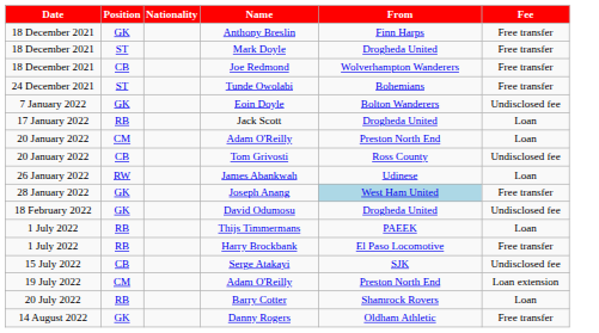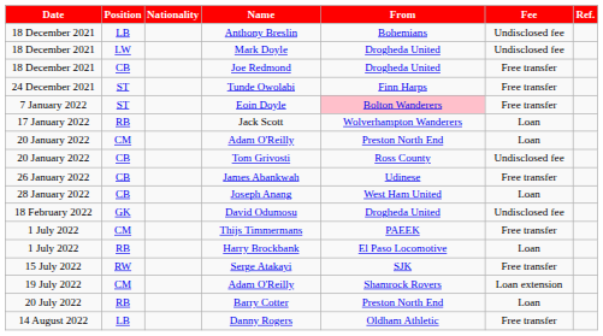 <table class="wikitable"  style="text-align:center; font-size:90%; ">
 <tr>
 <th style="background:red; color:#FFFFFF; width:120px;">Date</th>
 <th style="background:red; color:#FFFFFF; width:50px;">Position</th>
 <th style="background:red; color:#FFFFFF; width:50px;">Nationality</th>
 <th style="background:red; color:#FFFFFF; width:150px;">Name</th>
 <th style="background:red; color:#FFFFFF; width:210px;">From</th>
 <th style="background:red; color:#FFFFFF; width:110px;">Fee</th>
+<th style="background:red; color:#FFFFFF; width:25px;">Ref.</th>
 </tr>
 <tr>
 <td>18 December 2021</td>
-<td><a href='#'>GK</a></td>
+<td><a href='#'>LB</a></td>
 <td></td>
 <td><a href='#'>Anthony Breslin</a></td>
-<td> <a href='#'>Finn Harps</a></td>
-<td>Free transfer</td>
+<td> <a href='#'>Bohemians</a></td>
+<td>Undisclosed fee</td>
+<td></td>
 </tr>
 <tr>
 <td>18 December 2021</td>
-<td><a href='#'>ST</a></td>
+<td><a href='#'>LW</a></td>
 <td></td>
 <td><a href='#'>Mark Doyle</a></td>
 <td> <a href='#'>Drogheda United</a></td>
-<td>Free transfer</td>
+<td>Undisclosed fee</td>
+<td></td>
 </tr>
 <tr>
 <td>18 December 2021</td>
 <td><a href='#'>CB</a></td>
 <td></td>
 <td><a href='#'>Joe Redmond</a></td>
-<td> <a href='#'>Wolverhampton Wanderers</a></td>
+<td> <a href='#'>Drogheda United</a></td>
 <td>Free transfer</td>
+<td></td>
 </tr>
 <tr>
 <td>24 December 2021</td>
 <td><a href='#'>ST</a></td>
 <td></td>
 <td><a href='#'>Tunde Owolabi</a></td>
-<td> <a href='#'>Bohemians</a></td>
+<td> <a href='#'>Finn Harps</a></td>
 <td>Free transfer</td>
+<td></td>
 </tr>
 <tr>
 <td>7 January 2022</td>
-<td><a href='#'>GK</a></td>
+<td><a href='#'>ST</a></td>
 <td></td>
 <td><a href='#'>Eoin Doyle</a></td>
-<td> <a href='#'>Bolton Wanderers</a></td>
-<td>Undisclosed fee</td>
+<td style="background: pink;"> <a href='#'>Bolton Wanderers</a></td>
+<td>Free transfer</td>
+<td></td>
 </tr>
 <tr>
 <td>17 January 2022</td>
 <td><a href='#'>RB</a></td>
 <td></td>
 <td>Jack Scott</td>
-<td> <a href='#'>Drogheda United</a></td>
+<td> <a href='#'>Wolverhampton Wanderers</a></td>
 <td>Loan</td>
+<td></td>
 </tr>
 <tr>
 <td>20 January 2022</td>
 <td><a href='#'>CM</a></td>
 <td></td>
 <td><a href='#'>Adam O'Reilly</a></td>
 <td> <a href='#'>Preston North End</a></td>
 <td>Loan</td>
+<td></td>
 </tr>
 <tr>
 <td>20 January 2022</td>
 <td><a href='#'>CB</a></td>
 <td></td>
 <td><a href='#'>Tom Grivosti</a></td>
 <td> <a href='#'>Ross County</a></td>
 <td>Undisclosed fee</td>
+<td></td>
 </tr>
 <tr>
 <td>26 January 2022</td>
-<td><a href='#'>RW</a></td>
+<td><a href='#'>CB</a></td>
 <td></td>
 <td><a href='#'>James Abankwah</a></td>
 <td> <a href='#'>Udinese</a></td>
-<td>Loan</td>
+<td>Free transfer</td>
+<td></td>
 </tr>
 <tr>
 <td>28 January 2022</td>
-<td><a href='#'>GK</a></td>
+<td><a href='#'>CB</a></td>
 <td></td>
 <td><a href='#'>Joseph Anang</a></td>
-<td style="background: lightblue;"> <a href='#'>West Ham United</a></td>
-<td>Free transfer</td>
+<td> <a href='#'>West Ham United</a></td>
+<td>Loan</td>
+<td></td>
 </tr>
 <tr>
 <td>18 February 2022</td>
 <td><a href='#'>GK</a></td>
 <td></td>
 <td><a href='#'>David Odumosu</a></td>
 <td> <a href='#'>Drogheda United</a></td>
 <td>Undisclosed fee</td>
+<td></td>
 </tr>
 <tr>
 <td>1 July 2022</td>
-<td><a href='#'>RB</a></td>
+<td><a href='#'>CM</a></td>
 <td></td>
 <td><a href='#'>Thijs Timmermans</a></td>
 <td> <a href='#'>PAEEK</a></td>
-<td>Loan</td>
+<td>Free transfer</td>
+<td></td>
 </tr>
 <tr>
 <td>1 July 2022</td>
 <td><a href='#'>RB</a></td>
 <td></td>
 <td><a href='#'>Harry Brockbank</a></td>
 <td> <a href='#'>El Paso Locomotive</a></td>
-<td>Free transfer</td>
+<td>Loan</td>
+<td></td>
 </tr>
 <tr>
 <td>15 July 2022</td>
-<td><a href='#'>CB</a></td>
+<td><a href='#'>RW</a></td>
 <td></td>
 <td><a href='#'>Serge Atakayi</a></td>
 <td> <a href='#'>SJK</a></td>
-<td>Undisclosed fee</td>
+<td>Free transfer</td>
+<td></td>
 </tr>
 <tr>
 <td>19 July 2022</td>
 <td><a href='#'>CM</a></td>
 <td></td>
 <td><a href='#'>Adam O'Reilly</a></td>
-<td> <a href='#'>Preston North End</a></td>
+<td> <a href='#'>Shamrock Rovers</a></td>
 <td>Loan extension</td>
+<td></td>
 </tr>
 <tr>
 <td>20 July 2022</td>
 <td><a href='#'>RB</a></td>
 <td></td>
 <td><a href='#'>Barry Cotter</a></td>
-<td> <a href='#'>Shamrock Rovers</a></td>
+<td> <a href='#'>Preston North End</a></td>
 <td>Loan</td>
+<td></td>
 </tr>
 <tr>
 <td>14 August 2022</td>
-<td><a href='#'>GK</a></td>
+<td><a href='#'>LB</a></td>
 <td></td>
 <td><a href='#'>Danny Rogers</a></td>
 <td> <a href='#'>Oldham Athletic</a></td>
 <td>Free transfer</td>
+<td></td>
 </tr>
 </table>
